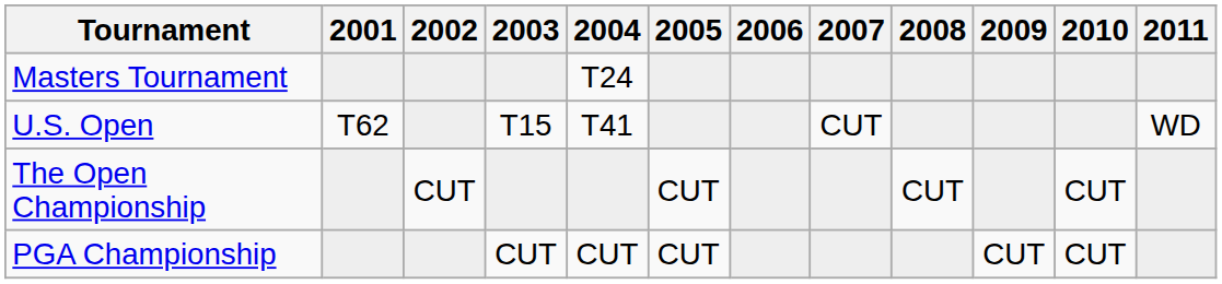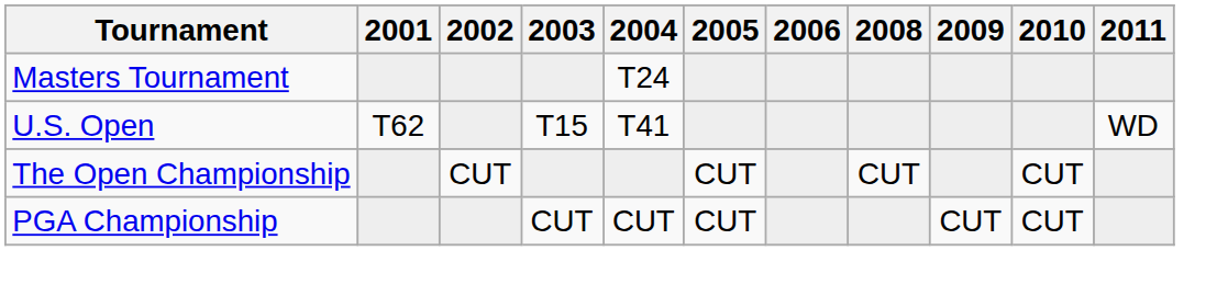 <table class="wikitable" style="font-size:95%;text-align:center;">
 <tr>
 <th>Tournament</th>
 <th>2001</th>
 <th>2002</th>
 <th>2003</th>
 <th>2004</th>
 <th>2005</th>
 <th>2006</th>
-<th>2007</th>
 <th>2008</th>
 <th>2009</th>
 <th>2010</th>
 <th>2011</th>
 </tr>
 <tr>
 <td align=left><a href='#'>Masters Tournament</a></td>
 <td style="background:#eeeeee;"></td>
 <td style="background:#eeeeee;"></td>
 <td style="background:#eeeeee;"></td>
 <td>T24</td>
 <td style="background:#eeeeee;"></td>
 <td style="background:#eeeeee;"></td>
 <td style="background:#eeeeee;"></td>
 <td style="background:#eeeeee;"></td>
 <td style="background:#eeeeee;"></td>
 <td style="background:#eeeeee;"></td>
-<td style="background:#eeeeee;"></td>
 </tr>
 <tr>
 <td align=left><a href='#'>U.S. Open</a></td>
 <td>T62</td>
 <td style="background:#eeeeee;"></td>
 <td>T15</td>
 <td>T41</td>
 <td style="background:#eeeeee;"></td>
 <td style="background:#eeeeee;"></td>
-<td>CUT</td>
 <td style="background:#eeeeee;"></td>
 <td style="background:#eeeeee;"></td>
 <td style="background:#eeeeee;"></td>
 <td>WD</td>
 </tr>
 <tr>
 <td align=left><a href='#'>The Open Championship</a></td>
 <td style="background:#eeeeee;"></td>
 <td>CUT</td>
 <td style="background:#eeeeee;"></td>
 <td style="background:#eeeeee;"></td>
 <td>CUT</td>
-<td style="background:#eeeeee;"></td>
 <td style="background:#eeeeee;"></td>
 <td>CUT</td>
 <td style="background:#eeeeee;"></td>
 <td>CUT</td>
 <td style="background:#eeeeee;"></td>
 </tr>
 <tr>
 <td align=left><a href='#'>PGA Championship</a></td>
 <td style="background:#eeeeee;"></td>
 <td style="background:#eeeeee;"></td>
 <td>CUT</td>
 <td>CUT</td>
 <td>CUT</td>
 <td style="background:#eeeeee;"></td>
 <td style="background:#eeeeee;"></td>
-<td style="background:#eeeeee;"></td>
 <td>CUT</td>
 <td>CUT</td>
 <td style="background:#eeeeee;"></td>
 </tr>
 </table>
